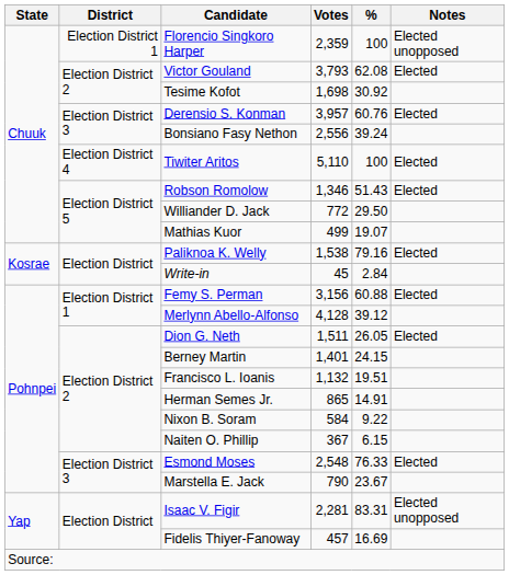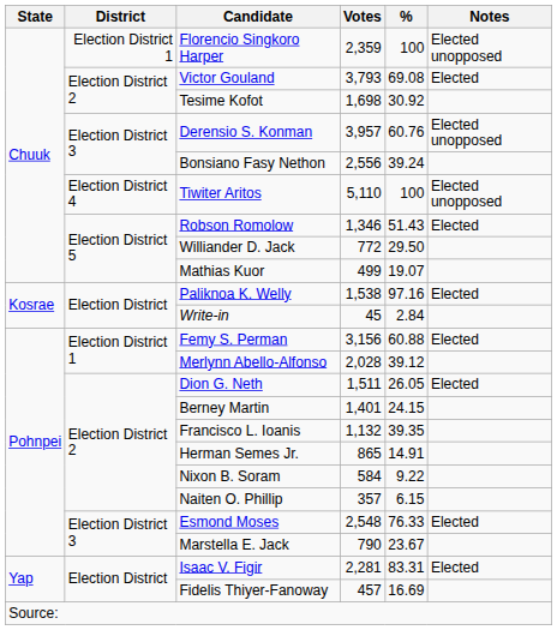 <table class=wikitable style=text-align:right>
 <tr>
 <th>State</th>
 <th>District</th>
 <th>Candidate</th>
 <th>Votes</th>
 <th>%</th>
 <th>Notes</th>
 </tr>
 <tr>
 <td rowspan=9 align=left><a href='#'>Chuuk</a></td>
 <td>Election District 1</td>
 <td align=left><a href='#'>Florencio Singkoro Harper</a></td>
 <td>2,359</td>
 <td>100</td>
 <td align=left>Elected unopposed</td>
 </tr>
 <tr>
 <td rowspan=2 align=left>Election District 2</td>
 <td align=left><a href='#'>Victor Gouland</a></td>
 <td>3,793</td>
-<td>62.08</td>
+<td>69.08</td>
 <td align=left>Elected</td>
 </tr>
 <tr>
 <td align=left>Tesime Kofot</td>
 <td>1,698</td>
 <td>30.92</td>
 <td></td>
 </tr>
 <tr>
 <td rowspan=2 align=left>Election District 3</td>
 <td align=left><a href='#'>Derensio S. Konman</a></td>
 <td>3,957</td>
 <td>60.76</td>
-<td align=left>Elected</td>
+<td align=left>Elected unopposed</td>
 </tr>
 <tr>
 <td align=left>Bonsiano Fasy Nethon</td>
 <td>2,556</td>
 <td>39.24</td>
 <td></td>
 </tr>
 <tr>
 <td align=left>Election District 4</td>
 <td align=left><a href='#'>Tiwiter Aritos</a></td>
 <td>5,110</td>
 <td>100</td>
-<td align=left>Elected</td>
+<td align=left>Elected unopposed</td>
 </tr>
 <tr>
 <td rowspan=3 align=left>Election District 5</td>
 <td align=left><a href='#'>Robson Romolow</a></td>
 <td>1,346</td>
 <td>51.43</td>
 <td align=left>Elected</td>
 </tr>
 <tr>
 <td align=left>Williander D. Jack</td>
 <td>772</td>
 <td>29.50</td>
 <td></td>
 </tr>
 <tr>
 <td align=left>Mathias Kuor</td>
 <td>499</td>
 <td>19.07</td>
 <td></td>
 </tr>
 <tr>
 <td rowspan=2 align=left><a href='#'>Kosrae</a></td>
 <td rowspan=2 align=left>Election District</td>
 <td align=left><a href='#'>Paliknoa K. Welly</a></td>
 <td>1,538</td>
-<td>79.16</td>
+<td>97.16</td>
 <td align=left>Elected</td>
 </tr>
 <tr>
 <td align=left><em>Write-in</em></td>
 <td>45</td>
 <td>2.84</td>
 <td></td>
 </tr>
 <tr>
 <td rowspan=10><a href='#'>Pohnpei</a></td>
 <td rowspan=2 align=left>Election District 1</td>
 <td align=left><a href='#'>Femy S. Perman</a></td>
 <td>3,156</td>
 <td>60.88</td>
 <td align=left>Elected</td>
 </tr>
 <tr>
 <td align=left><a href='#'>Merlynn Abello-Alfonso</a></td>
-<td>4,128</td>
+<td>2,028</td>
 <td>39.12</td>
 <td></td>
 </tr>
 <tr>
 <td rowspan=6 align=left>Election District 2</td>
 <td align=left><a href='#'>Dion G. Neth</a></td>
 <td>1,511</td>
 <td>26.05</td>
 <td align=left>Elected</td>
 </tr>
 <tr>
 <td align=left>Berney Martin</td>
 <td>1,401</td>
 <td>24.15</td>
 <td></td>
 </tr>
 <tr>
 <td align=left>Francisco L. Ioanis</td>
 <td>1,132</td>
-<td>19.51</td>
+<td>39.35</td>
 <td></td>
 </tr>
 <tr>
 <td align=left>Herman Semes Jr.</td>
 <td>865</td>
 <td>14.91</td>
 <td></td>
 </tr>
 <tr>
 <td align=left>Nixon B. Soram</td>
 <td>584</td>
 <td>9.22</td>
 <td></td>
 </tr>
 <tr>
 <td align=left>Naiten O. Phillip</td>
-<td>367</td>
+<td>357</td>
 <td>6.15</td>
 <td></td>
 </tr>
 <tr>
 <td rowspan=2 align=left>Election District 3</td>
 <td align=left><a href='#'>Esmond Moses</a></td>
 <td>2,548</td>
 <td>76.33</td>
 <td align=left>Elected</td>
 </tr>
 <tr>
 <td align=left>Marstella E. Jack</td>
 <td>790</td>
 <td>23.67</td>
 <td></td>
 </tr>
 <tr>
 <td rowspan=2 align=left><a href='#'>Yap</a></td>
 <td rowspan=2 align=left>Election District</td>
 <td align=left><a href='#'>Isaac V. Figir</a></td>
 <td>2,281</td>
 <td>83.31</td>
-<td align=left>Elected unopposed</td>
+<td align=left>Elected</td>
 </tr>
 <tr>
 <td align=left>Fidelis Thiyer-Fanoway</td>
 <td>457</td>
 <td>16.69</td>
 <td></td>
 </tr>
 <tr>
 <td colspan=6 align=left>Source: </td>
 </tr>
 </table>
